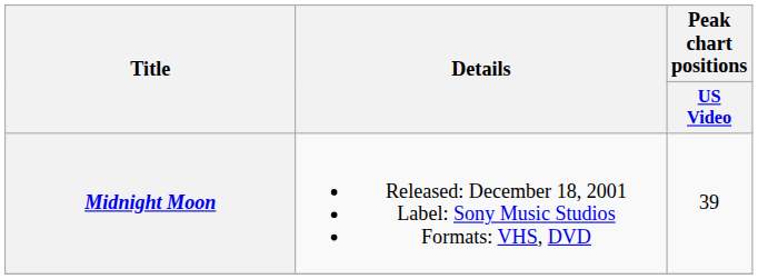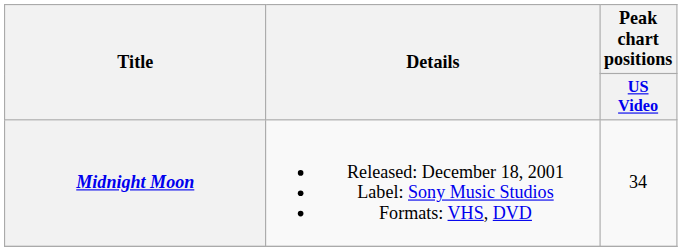 <table class="wikitable plainrowheaders" style="text-align:center;">
 <tr>
 <th scope="col" rowspan="2" style="width:14em;">Title</th>
 <th scope="col" rowspan="2" style="width:18em;">Details</th>
 <th scope="col">Peak chart positions</th>
 </tr>
 <tr>
 <th scope="col" style="width:2.5em;font-size:90%;"><a href='#'>US<br>Video</a><br></th>
 </tr>
 <tr>
 <th scope="row"><em><a href='#'>Midnight Moon</a></em></th>
 <td><br><ul><li>Released: December 18, 2001</li><li>Label: <a href='#'>Sony Music Studios</a></li><li>Formats: <a href='#'>VHS</a>, <a href='#'>DVD</a></li></ul></td>
-<td>39</td>
+<td>34</td>
 </tr>
 <tr>
 </tr>
 </table>
